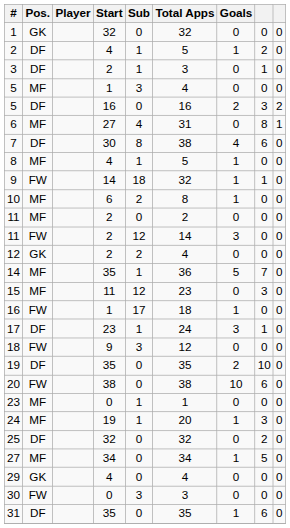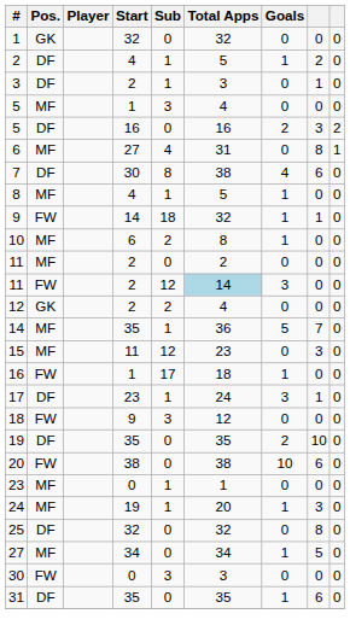 <table class="wikitable sortable" style="text-align: center;">
 <tr>
 <th>#</th>
 <th class="unsortable">Pos.</th>
 <th>Player</th>
 <th>Start</th>
 <th>Sub</th>
 <th>Total Apps</th>
 <th>Goals</th>
 <th></th>
 <th></th>
 </tr>
 <tr>
 <td>1</td>
 <td>GK</td>
 <td align="left"> </td>
 <td>32</td>
 <td>0</td>
 <td>32</td>
 <td>0</td>
 <td>0</td>
 <td>0</td>
 </tr>
 <tr>
 <td>2</td>
 <td>DF</td>
 <td align="left"> </td>
 <td>4</td>
 <td>1</td>
 <td>5</td>
 <td>1</td>
 <td>2</td>
 <td>0</td>
 </tr>
 <tr>
 <td>3</td>
 <td>DF</td>
 <td align="left"> </td>
 <td>2</td>
 <td>1</td>
 <td>3</td>
 <td>0</td>
 <td>1</td>
 <td>0</td>
 </tr>
 <tr>
 <td>5</td>
 <td>MF</td>
 <td align="left"> </td>
 <td>1</td>
 <td>3</td>
 <td>4</td>
 <td>0</td>
 <td>0</td>
 <td>0</td>
 </tr>
 <tr>
 <td>5</td>
 <td>DF</td>
 <td align="left"> </td>
 <td>16</td>
 <td>0</td>
 <td>16</td>
 <td>2</td>
 <td>3</td>
 <td>2</td>
 </tr>
 <tr>
 <td>6</td>
 <td>MF</td>
 <td align="left"> </td>
 <td>27</td>
 <td>4</td>
 <td>31</td>
 <td>0</td>
 <td>8</td>
 <td>1</td>
 </tr>
 <tr>
 <td>7</td>
 <td>DF</td>
 <td align="left"> </td>
 <td>30</td>
 <td>8</td>
 <td>38</td>
 <td>4</td>
 <td>6</td>
 <td>0</td>
 </tr>
 <tr>
 <td>8</td>
 <td>MF</td>
 <td align="left"> </td>
 <td>4</td>
 <td>1</td>
 <td>5</td>
 <td>1</td>
 <td>0</td>
 <td>0</td>
 </tr>
 <tr>
 <td>9</td>
 <td>FW</td>
 <td align="left"> </td>
 <td>14</td>
 <td>18</td>
 <td>32</td>
 <td>1</td>
 <td>1</td>
 <td>0</td>
 </tr>
 <tr>
 <td>10</td>
 <td>MF</td>
 <td align="left"> </td>
 <td>6</td>
 <td>2</td>
 <td>8</td>
 <td>1</td>
 <td>0</td>
 <td>0</td>
 </tr>
 <tr>
 <td>11</td>
 <td>MF</td>
 <td align="left"> </td>
 <td>2</td>
 <td>0</td>
 <td>2</td>
 <td>0</td>
 <td>0</td>
 <td>0</td>
 </tr>
 <tr>
 <td>11</td>
 <td>FW</td>
 <td align="left"> </td>
 <td>2</td>
 <td>12</td>
-<td>14</td>
+<td style="background: lightblue;">14</td>
 <td>3</td>
 <td>0</td>
 <td>0</td>
 </tr>
 <tr>
 <td>12</td>
 <td>GK</td>
 <td align="left"> </td>
 <td>2</td>
 <td>2</td>
 <td>4</td>
 <td>0</td>
 <td>0</td>
 <td>0</td>
 </tr>
 <tr>
 <td>14</td>
 <td>MF</td>
 <td align="left"> </td>
 <td>35</td>
 <td>1</td>
 <td>36</td>
 <td>5</td>
 <td>7</td>
 <td>0</td>
 </tr>
 <tr>
 <td>15</td>
 <td>MF</td>
 <td align="left"> </td>
 <td>11</td>
 <td>12</td>
 <td>23</td>
 <td>0</td>
 <td>3</td>
 <td>0</td>
 </tr>
 <tr>
 <td>16</td>
 <td>FW</td>
 <td align="left"> </td>
 <td>1</td>
 <td>17</td>
 <td>18</td>
 <td>1</td>
 <td>0</td>
 <td>0</td>
 </tr>
 <tr>
 <td>17</td>
 <td>DF</td>
 <td align="left"> </td>
 <td>23</td>
 <td>1</td>
 <td>24</td>
 <td>3</td>
 <td>1</td>
 <td>0</td>
 </tr>
 <tr>
 <td>18</td>
 <td>FW</td>
 <td align="left"> </td>
 <td>9</td>
 <td>3</td>
 <td>12</td>
 <td>0</td>
 <td>0</td>
 <td>0</td>
 </tr>
 <tr>
 <td>19</td>
 <td>DF</td>
 <td align="left"> </td>
 <td>35</td>
 <td>0</td>
 <td>35</td>
 <td>2</td>
 <td>10</td>
 <td>0</td>
 </tr>
 <tr>
 <td>20</td>
 <td>FW</td>
 <td align="left"> </td>
 <td>38</td>
 <td>0</td>
 <td>38</td>
 <td>10</td>
 <td>6</td>
 <td>0</td>
 </tr>
 <tr>
 <td>23</td>
 <td>MF</td>
 <td align="left"> </td>
 <td>0</td>
 <td>1</td>
 <td>1</td>
 <td>0</td>
 <td>0</td>
 <td>0</td>
 </tr>
 <tr>
 <td>24</td>
 <td>MF</td>
 <td align="left"> </td>
 <td>19</td>
 <td>1</td>
 <td>20</td>
 <td>1</td>
 <td>3</td>
 <td>0</td>
 </tr>
 <tr>
 <td>25</td>
 <td>DF</td>
 <td align="left"> </td>
 <td>32</td>
 <td>0</td>
 <td>32</td>
 <td>0</td>
-<td>2</td>
+<td>8</td>
 <td>0</td>
 </tr>
 <tr>
 <td>27</td>
 <td>MF</td>
 <td align="left"> </td>
 <td>34</td>
 <td>0</td>
 <td>34</td>
 <td>1</td>
 <td>5</td>
-<td>0</td>
-</tr>
-<tr>
-<td>29</td>
-<td>GK</td>
-<td align="left"> </td>
-<td>4</td>
-<td>0</td>
-<td>4</td>
-<td>0</td>
-<td>0</td>
 <td>0</td>
 </tr>
 <tr>
 <td>30</td>
 <td>FW</td>
 <td align="left"> </td>
 <td>0</td>
 <td>3</td>
 <td>3</td>
 <td>0</td>
 <td>0</td>
 <td>0</td>
 </tr>
 <tr>
 <td>31</td>
 <td>DF</td>
 <td align="left"> </td>
 <td>35</td>
 <td>0</td>
 <td>35</td>
 <td>1</td>
 <td>6</td>
 <td>0</td>
 </tr>
 <tr>
 </tr>
 </table>
